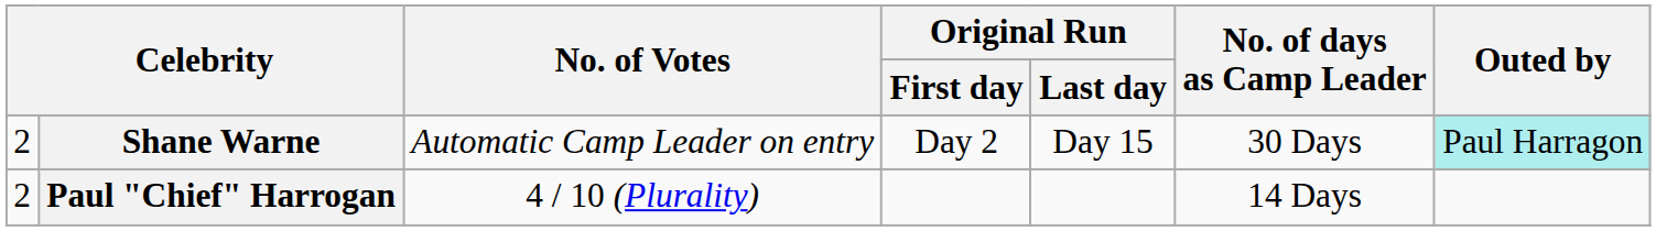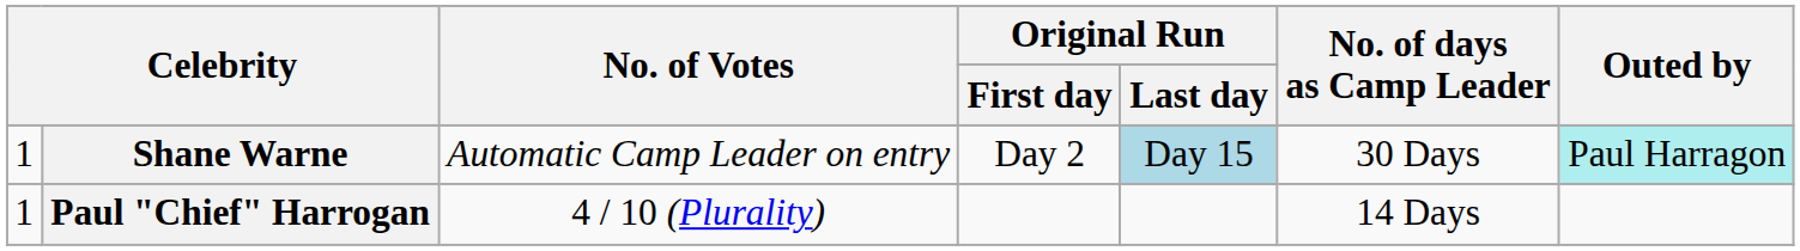 <table class="wikitable" style="margin:auto; text-align:center;">
 <tr>
 <th colspan="2" rowspan="2">Celebrity</th>
 <th rowspan="2">No. of Votes</th>
 <th colspan="2">Original Run</th>
 <th rowspan="2">No. of days<br>as Camp Leader</th>
 <th rowspan="2">Outed by</th>
 </tr>
 <tr>
 <th>First day</th>
 <th>Last day</th>
 </tr>
 <tr>
-<td>2</td>
+<td>1</td>
 <th>Shane Warne</th>
 <td><em>Automatic Camp Leader on entry</em></td>
 <td>Day 2</td>
-<td>Day 15</td>
+<td style="background: lightblue;">Day 15</td>
 <td>30 Days</td>
 <td style="background: paleturquoise;">Paul Harragon</td>
 </tr>
 <tr>
-<td>2</td>
+<td>1</td>
 <th>Paul "Chief" Harrogan</th>
 <td>4 / 10 <em>(<a href='#'>Plurality</a>)</em></td>
 <td></td>
 <td></td>
 <td>14 Days</td>
 <td></td>
 </tr>
 </table>
